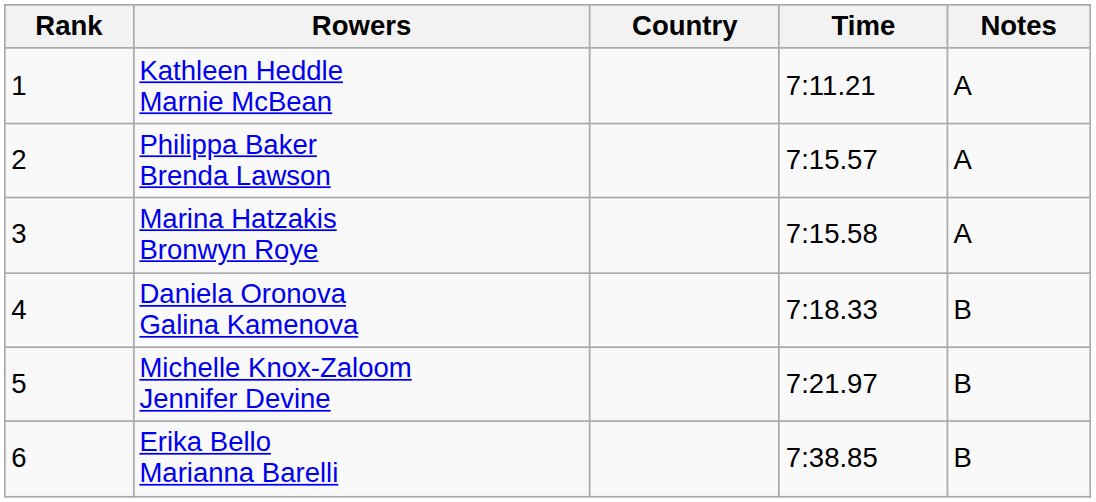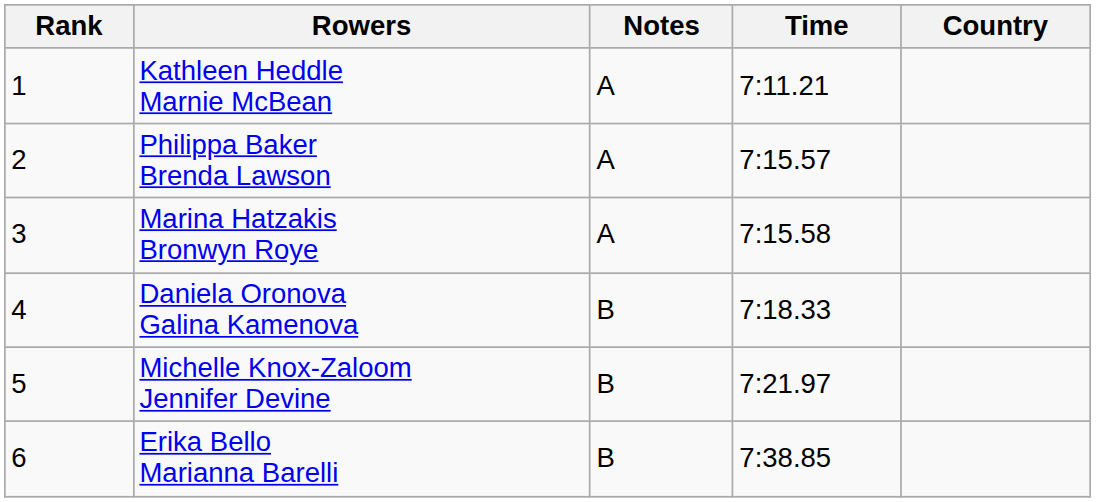 <table class="wikitable" width=50%>
 <tr>
 <th>Rank</th>
 <th>Rowers</th>
+<th>Notes</th>
+<th>Time</th>
 <th>Country</th>
-<th>Time</th>
-<th>Notes</th>
 </tr>
 <tr>
 <td>1</td>
 <td><a href='#'>Kathleen Heddle</a><br><a href='#'>Marnie McBean</a></td>
+<td>A</td>
+<td>7:11.21</td>
 <td></td>
-<td>7:11.21</td>
-<td>A</td>
 </tr>
 <tr>
 <td>2</td>
 <td><a href='#'>Philippa Baker</a><br><a href='#'>Brenda Lawson</a></td>
+<td>A</td>
+<td>7:15.57</td>
 <td></td>
-<td>7:15.57</td>
-<td>A</td>
 </tr>
 <tr>
 <td>3</td>
 <td><a href='#'>Marina Hatzakis</a><br><a href='#'>Bronwyn Roye</a></td>
+<td>A</td>
+<td>7:15.58</td>
 <td></td>
-<td>7:15.58</td>
-<td>A</td>
 </tr>
 <tr>
 <td>4</td>
 <td><a href='#'>Daniela Oronova</a><br><a href='#'>Galina Kamenova</a></td>
+<td>B</td>
+<td>7:18.33</td>
 <td></td>
-<td>7:18.33</td>
-<td>B</td>
 </tr>
 <tr>
 <td>5</td>
 <td><a href='#'>Michelle Knox-Zaloom</a><br><a href='#'>Jennifer Devine</a></td>
+<td>B</td>
+<td>7:21.97</td>
 <td></td>
-<td>7:21.97</td>
-<td>B</td>
 </tr>
 <tr>
 <td>6</td>
 <td><a href='#'>Erika Bello</a><br><a href='#'>Marianna Barelli</a></td>
+<td>B</td>
+<td>7:38.85</td>
 <td></td>
-<td>7:38.85</td>
-<td>B</td>
 </tr>
 </table>
